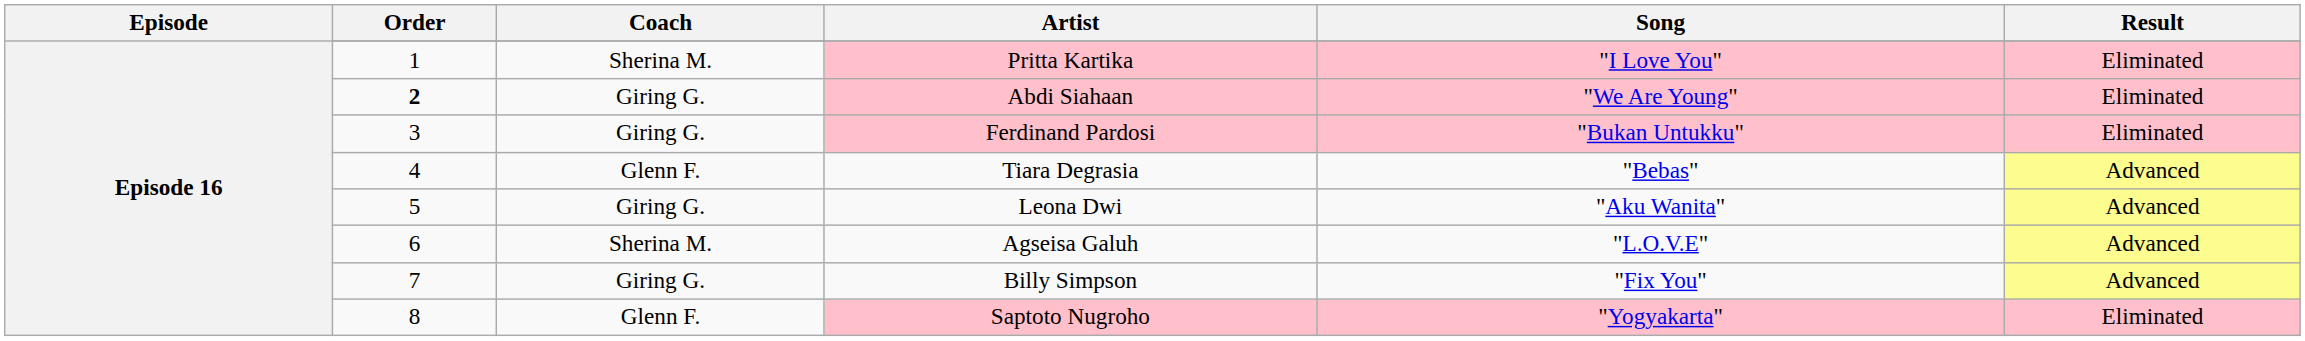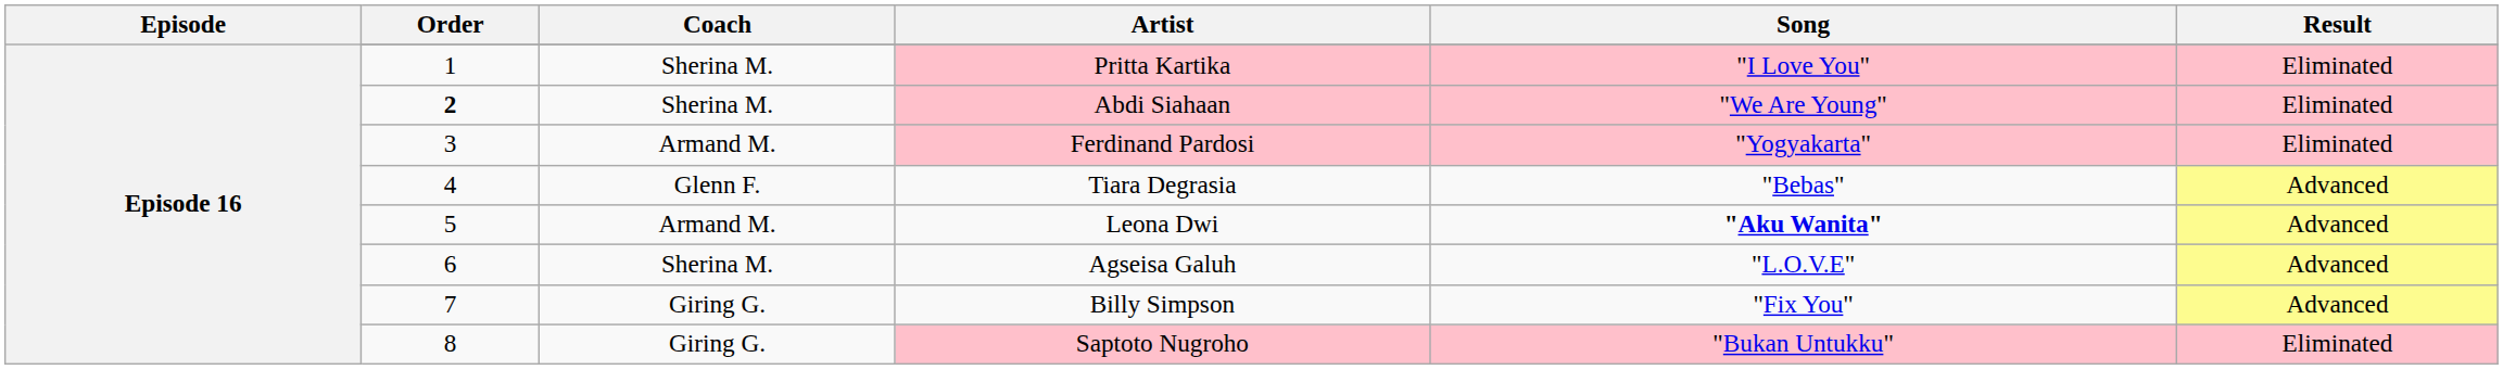 <table class="wikitable" style="text-align:center; width:100%;">
 <tr>
 <th style="width:10%;">Episode</th>
 <th style="width:5%;">Order</th>
 <th style="width:10%;">Coach</th>
 <th style="width:15%;">Artist</th>
 <th style="width:21%;">Song</th>
 <th style="width:09%;">Result</th>
 </tr>
 <tr>
 <th rowspan="16" scope="row">Episode 16<br><small></small></th>
 </tr>
 <tr>
 <td>1</td>
 <td>Sherina M.</td>
 <td style="background:pink;">Pritta Kartika</td>
 <td style="background:pink;">"<a href='#'>I Love You</a>"</td>
 <td style="background:pink;">Eliminated</td>
 </tr>
 <tr>
 <td><strong>2</strong></td>
-<td>Giring G.</td>
+<td>Sherina M.</td>
 <td style="background:pink;">Abdi Siahaan</td>
 <td style="background:pink;">"<a href='#'>We Are Young</a>"</td>
 <td style="background:pink;">Eliminated</td>
 </tr>
 <tr>
 <td>3</td>
-<td>Giring G.</td>
+<td>Armand M.</td>
 <td style="background:pink;">Ferdinand Pardosi</td>
-<td style="background:pink;">"<a href='#'>Bukan Untukku</a>"</td>
+<td style="background:pink;">"<a href='#'>Yogyakarta</a>"</td>
 <td style="background:pink;">Eliminated</td>
 </tr>
 <tr>
 <td>4</td>
 <td>Glenn F.</td>
 <td>Tiara Degrasia</td>
 <td>"<a href='#'>Bebas</a>"</td>
 <td style="background:#fdfc8f;">Advanced</td>
 </tr>
 <tr>
 <td>5</td>
-<td>Giring G.</td>
+<td>Armand M.</td>
 <td>Leona Dwi</td>
-<td>"<a href='#'>Aku Wanita</a>"</td>
+<td><strong>"<a href='#'>Aku Wanita</a>"</strong></td>
 <td style="background:#fdfc8f;">Advanced</td>
 </tr>
 <tr>
 <td>6</td>
 <td>Sherina M.</td>
 <td>Agseisa Galuh</td>
 <td>"<a href='#'>L.O.V.E</a>"</td>
 <td style="background:#fdfc8f;">Advanced</td>
 </tr>
 <tr>
 <td>7</td>
 <td>Giring G.</td>
 <td>Billy Simpson</td>
 <td>"<a href='#'>Fix You</a>"</td>
 <td style="background:#fdfc8f;">Advanced</td>
 </tr>
 <tr>
 <td>8</td>
-<td>Glenn F.</td>
+<td>Giring G.</td>
 <td style="background:pink;">Saptoto Nugroho</td>
-<td style="background:pink;">"<a href='#'>Yogyakarta</a>"</td>
+<td style="background:pink;">"<a href='#'>Bukan Untukku</a>"</td>
 <td style="background:pink;">Eliminated</td>
 </tr>
 </table>
